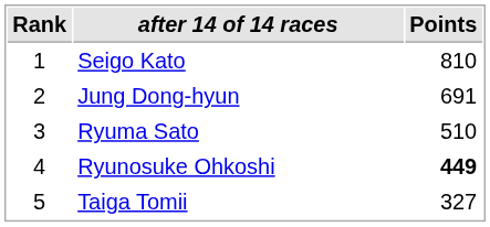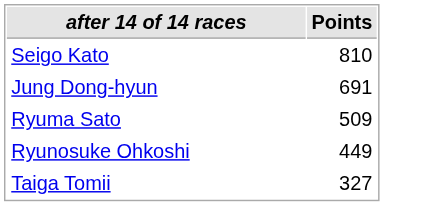 <table cellspacing="1" cellpadding="3" style="border:1px solid #aaa; font-size:86%;">
 <tr style="background:#e4e4e4;">
-<th style="border-bottom:1px solid #aaa; width:10px;">Rank</th>
 <th style="border-bottom:1px solid #aaa; width:200px; white-space:nowrap;"><em>after 14 of 14 races</em></th>
 <th style="border-bottom:1px solid #aaa; width:20px;">Points</th>
 </tr>
 <tr>
-<td style="text-align:center;">1</td>
 <td> <a href='#'>Seigo Kato</a></td>
 <td align="right">810</td>
 </tr>
 <tr>
-<td style="text-align:center;">2</td>
 <td> <a href='#'>Jung Dong-hyun</a></td>
 <td align="right">691</td>
 </tr>
 <tr>
-<td style="text-align:center;">3</td>
 <td> <a href='#'>Ryuma Sato</a></td>
-<td align="right">510</td>
+<td align="right">509</td>
 </tr>
 <tr>
-<td style="text-align:center;">4</td>
 <td> <a href='#'>Ryunosuke Ohkoshi</a></td>
-<td align="right"><strong>449</strong></td>
+<td align="right">449</td>
 </tr>
 <tr>
-<td style="text-align:center;">5</td>
 <td> <a href='#'>Taiga Tomii</a></td>
 <td align="right">327</td>
 </tr>
 </table>
